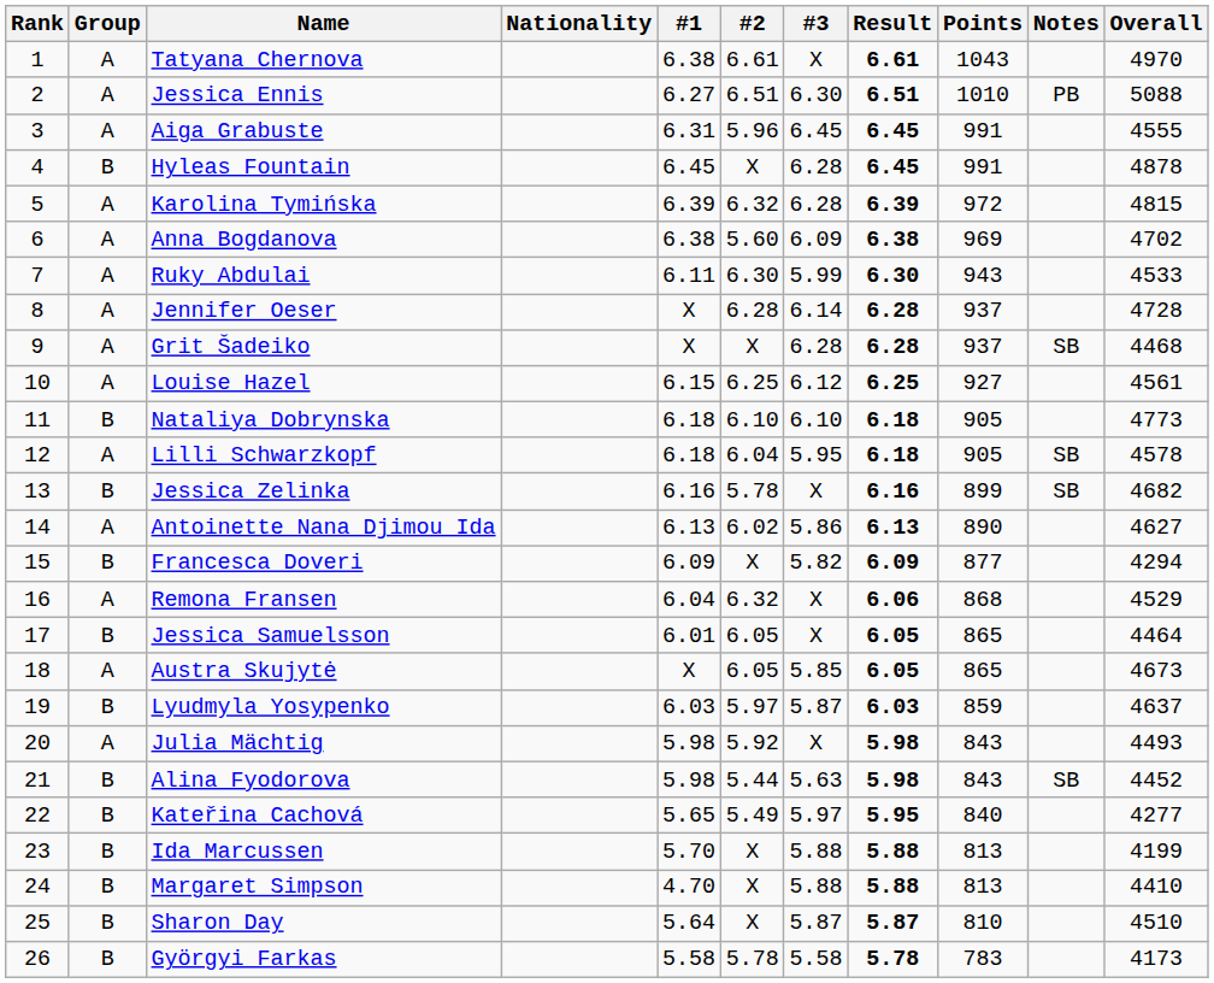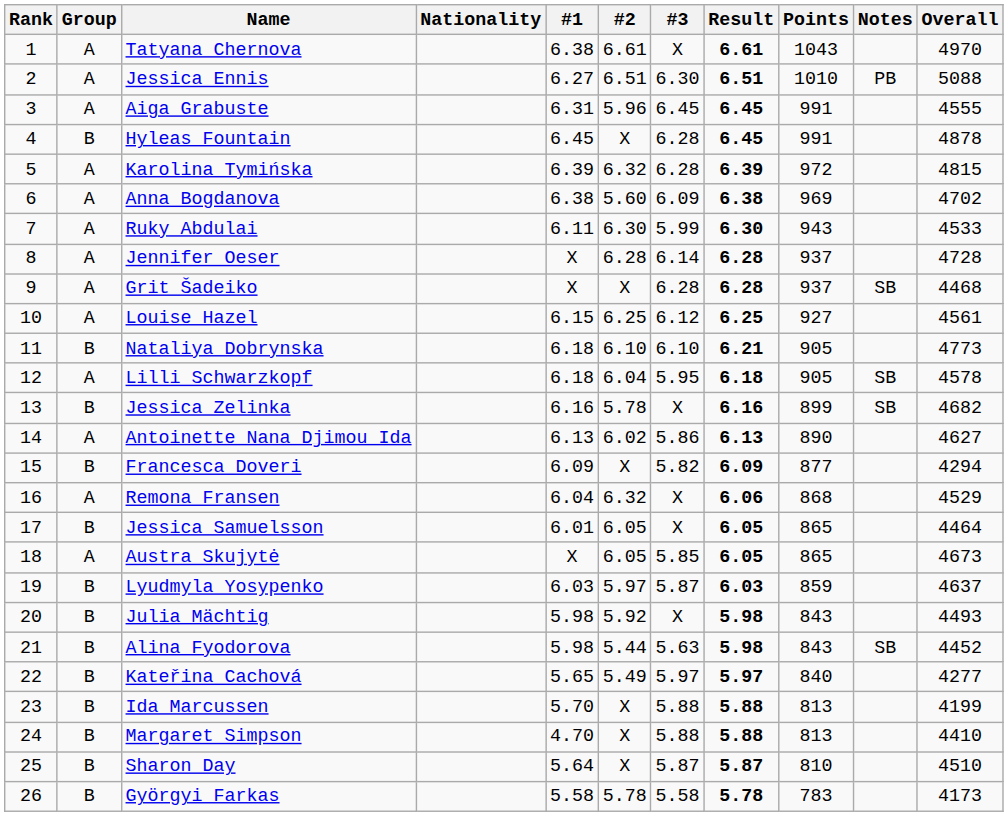 <table class="wikitable sortable" style="text-align:center">
 <tr>
 <th>Rank</th>
 <th>Group</th>
 <th>Name</th>
 <th>Nationality</th>
 <th>#1</th>
 <th>#2</th>
 <th>#3</th>
 <th>Result</th>
 <th>Points</th>
 <th>Notes</th>
 <th>Overall</th>
 </tr>
 <tr>
 <td>1</td>
 <td>A</td>
 <td align=left><a href='#'>Tatyana Chernova</a></td>
 <td align=left></td>
 <td>6.38</td>
 <td>6.61</td>
 <td>X</td>
 <td><strong>6.61</strong></td>
 <td>1043</td>
 <td></td>
 <td>4970</td>
 </tr>
 <tr>
 <td>2</td>
 <td>A</td>
 <td align=left><a href='#'>Jessica Ennis</a></td>
 <td align=left></td>
 <td>6.27</td>
 <td>6.51</td>
 <td>6.30</td>
 <td><strong>6.51</strong></td>
 <td>1010</td>
 <td>PB</td>
 <td>5088</td>
 </tr>
 <tr>
 <td>3</td>
 <td>A</td>
 <td align=left><a href='#'>Aiga Grabuste</a></td>
 <td align=left></td>
 <td>6.31</td>
 <td>5.96</td>
 <td>6.45</td>
 <td><strong>6.45</strong></td>
 <td>991</td>
 <td></td>
 <td>4555</td>
 </tr>
 <tr>
 <td>4</td>
 <td>B</td>
 <td align=left><a href='#'>Hyleas Fountain</a></td>
 <td align=left></td>
 <td>6.45</td>
 <td>X</td>
 <td>6.28</td>
 <td><strong>6.45</strong></td>
 <td>991</td>
 <td></td>
 <td>4878</td>
 </tr>
 <tr>
 <td>5</td>
 <td>A</td>
 <td align=left><a href='#'>Karolina Tymińska</a></td>
 <td align=left></td>
 <td>6.39</td>
 <td>6.32</td>
 <td>6.28</td>
 <td><strong>6.39</strong></td>
 <td>972</td>
 <td></td>
 <td>4815</td>
 </tr>
 <tr>
 <td>6</td>
 <td>A</td>
 <td align=left><a href='#'>Anna Bogdanova</a></td>
 <td align=left></td>
 <td>6.38</td>
 <td>5.60</td>
 <td>6.09</td>
 <td><strong>6.38</strong></td>
 <td>969</td>
 <td></td>
 <td>4702</td>
 </tr>
 <tr>
 <td>7</td>
 <td>A</td>
 <td align=left><a href='#'>Ruky Abdulai</a></td>
 <td align=left></td>
 <td>6.11</td>
 <td>6.30</td>
 <td>5.99</td>
 <td><strong>6.30</strong></td>
 <td>943</td>
 <td></td>
 <td>4533</td>
 </tr>
 <tr>
 <td>8</td>
 <td>A</td>
 <td align=left><a href='#'>Jennifer Oeser</a></td>
 <td align=left></td>
 <td>X</td>
 <td>6.28</td>
 <td>6.14</td>
 <td><strong>6.28</strong></td>
 <td>937</td>
 <td></td>
 <td>4728</td>
 </tr>
 <tr>
 <td>9</td>
 <td>A</td>
 <td align=left><a href='#'>Grit Šadeiko</a></td>
 <td align=left></td>
 <td>X</td>
 <td>X</td>
 <td>6.28</td>
 <td><strong>6.28</strong></td>
 <td>937</td>
 <td>SB</td>
 <td>4468</td>
 </tr>
 <tr>
 <td>10</td>
 <td>A</td>
 <td align=left><a href='#'>Louise Hazel</a></td>
 <td align=left></td>
 <td>6.15</td>
 <td>6.25</td>
 <td>6.12</td>
 <td><strong>6.25</strong></td>
 <td>927</td>
 <td></td>
 <td>4561</td>
 </tr>
 <tr>
 <td>11</td>
 <td>B</td>
 <td align=left><a href='#'>Nataliya Dobrynska</a></td>
 <td align=left></td>
 <td>6.18</td>
 <td>6.10</td>
 <td>6.10</td>
-<td><strong>6.18</strong></td>
+<td><strong>6.21</strong></td>
 <td>905</td>
 <td></td>
 <td>4773</td>
 </tr>
 <tr>
 <td>12</td>
 <td>A</td>
 <td align=left><a href='#'>Lilli Schwarzkopf</a></td>
 <td align=left></td>
 <td>6.18</td>
 <td>6.04</td>
 <td>5.95</td>
 <td><strong>6.18</strong></td>
 <td>905</td>
 <td>SB</td>
 <td>4578</td>
 </tr>
 <tr>
 <td>13</td>
 <td>B</td>
 <td align=left><a href='#'>Jessica Zelinka</a></td>
 <td align=left></td>
 <td>6.16</td>
 <td>5.78</td>
 <td>X</td>
 <td><strong>6.16</strong></td>
 <td>899</td>
 <td>SB</td>
 <td>4682</td>
 </tr>
 <tr>
 <td>14</td>
 <td>A</td>
 <td align=left><a href='#'>Antoinette Nana Djimou Ida</a></td>
 <td align=left></td>
 <td>6.13</td>
 <td>6.02</td>
 <td>5.86</td>
 <td><strong>6.13</strong></td>
 <td>890</td>
 <td></td>
 <td>4627</td>
 </tr>
 <tr>
 <td>15</td>
 <td>B</td>
 <td align=left><a href='#'>Francesca Doveri</a></td>
 <td align=left></td>
 <td>6.09</td>
 <td>X</td>
 <td>5.82</td>
 <td><strong>6.09</strong></td>
 <td>877</td>
 <td></td>
 <td>4294</td>
 </tr>
 <tr>
 <td>16</td>
 <td>A</td>
 <td align=left><a href='#'>Remona Fransen</a></td>
 <td align=left></td>
 <td>6.04</td>
 <td>6.32</td>
 <td>X</td>
 <td><strong>6.06</strong></td>
 <td>868</td>
 <td></td>
 <td>4529</td>
 </tr>
 <tr>
 <td>17</td>
 <td>B</td>
 <td align=left><a href='#'>Jessica Samuelsson</a></td>
 <td align=left></td>
 <td>6.01</td>
 <td>6.05</td>
 <td>X</td>
 <td><strong>6.05</strong></td>
 <td>865</td>
 <td></td>
 <td>4464</td>
 </tr>
 <tr>
 <td>18</td>
 <td>A</td>
 <td align=left><a href='#'>Austra Skujytė</a></td>
 <td align=left></td>
 <td>X</td>
 <td>6.05</td>
 <td>5.85</td>
 <td><strong>6.05</strong></td>
 <td>865</td>
 <td></td>
 <td>4673</td>
 </tr>
 <tr>
 <td>19</td>
 <td>B</td>
 <td align=left><a href='#'>Lyudmyla Yosypenko</a></td>
 <td align=left></td>
 <td>6.03</td>
 <td>5.97</td>
 <td>5.87</td>
 <td><strong>6.03</strong></td>
 <td>859</td>
 <td></td>
 <td>4637</td>
 </tr>
 <tr>
 <td>20</td>
-<td>A</td>
+<td>B</td>
 <td align=left><a href='#'>Julia Mächtig</a></td>
 <td align=left></td>
 <td>5.98</td>
 <td>5.92</td>
 <td>X</td>
 <td><strong>5.98</strong></td>
 <td>843</td>
 <td></td>
 <td>4493</td>
 </tr>
 <tr>
 <td>21</td>
 <td>B</td>
 <td align=left><a href='#'>Alina Fyodorova</a></td>
 <td align=left></td>
 <td>5.98</td>
 <td>5.44</td>
 <td>5.63</td>
 <td><strong>5.98</strong></td>
 <td>843</td>
 <td>SB</td>
 <td>4452</td>
 </tr>
 <tr>
 <td>22</td>
 <td>B</td>
 <td align=left><a href='#'>Kateřina Cachová</a></td>
 <td align=left></td>
 <td>5.65</td>
 <td>5.49</td>
 <td>5.97</td>
-<td><strong>5.95</strong></td>
+<td><strong>5.97</strong></td>
 <td>840</td>
 <td></td>
 <td>4277</td>
 </tr>
 <tr>
 <td>23</td>
 <td>B</td>
 <td align=left><a href='#'>Ida Marcussen</a></td>
 <td align=left></td>
 <td>5.70</td>
 <td>X</td>
 <td>5.88</td>
 <td><strong>5.88</strong></td>
 <td>813</td>
 <td></td>
 <td>4199</td>
 </tr>
 <tr>
 <td>24</td>
 <td>B</td>
 <td align=left><a href='#'>Margaret Simpson</a></td>
 <td align=left></td>
 <td>4.70</td>
 <td>X</td>
 <td>5.88</td>
 <td><strong>5.88</strong></td>
 <td>813</td>
 <td></td>
 <td>4410</td>
 </tr>
 <tr>
 <td>25</td>
 <td>B</td>
 <td align=left><a href='#'>Sharon Day</a></td>
 <td align=left></td>
 <td>5.64</td>
 <td>X</td>
 <td>5.87</td>
 <td><strong>5.87</strong></td>
 <td>810</td>
 <td></td>
 <td>4510</td>
 </tr>
 <tr>
 <td>26</td>
 <td>B</td>
 <td align=left><a href='#'>Györgyi Farkas</a></td>
 <td align=left></td>
 <td>5.58</td>
 <td>5.78</td>
 <td>5.58</td>
 <td><strong>5.78</strong></td>
 <td>783</td>
 <td></td>
 <td>4173</td>
 </tr>
 </table>
